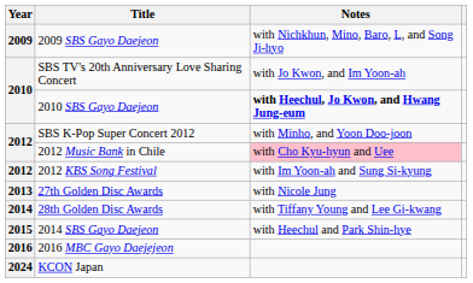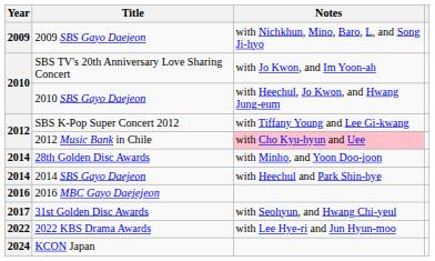 <table class="wikitable sortable plainrowheaders">
 <tr>
 <th scope="col">Year</th>
 <th scope="col">Title</th>
 <th scope="col">Notes</th>
 <th scope="col" class="unsortable"></th>
 </tr>
 <tr>
 <th scope="row">2009</th>
 <td>2009 <em><a href='#'>SBS Gayo Daejeon</a></em></td>
 <td>with  <a href='#'>Nichkhun</a>, <a href='#'>Mino</a>, <a href='#'>Baro</a>, <a href='#'>L</a>, and <a href='#'>Song Ji-hyo</a></td>
 <td style="text-align:center"></td>
 </tr>
 <tr>
 <th scope="row" rowspan=2>2010</th>
 <td>SBS TV's 20th Anniversary Love Sharing Concert</td>
 <td>with <a href='#'>Jo Kwon</a>, and <a href='#'>Im Yoon-ah</a></td>
 <td style="text-align:center"></td>
 </tr>
 <tr>
 <td>2010 <em><a href='#'>SBS Gayo Daejeon</a></em></td>
-<td><strong>with <a href='#'>Heechul</a>, <a href='#'>Jo Kwon</a>, and <a href='#'>Hwang Jung-eum</a></strong></td>
+<td>with <a href='#'>Heechul</a>, <a href='#'>Jo Kwon</a>, and <a href='#'>Hwang Jung-eum</a></td>
 <td style="text-align:center"></td>
 </tr>
 <tr>
 <th scope="row" rowspan=2>2012</th>
 <td>SBS K-Pop Super Concert 2012</td>
-<td>with <a href='#'>Minho</a>, and <a href='#'>Yoon Doo-joon</a></td>
+<td>with  <a href='#'>Tiffany Young</a> and <a href='#'>Lee Gi-kwang</a></td>
 <td style="text-align:center"></td>
 </tr>
 <tr>
 <td>2012 <em><a href='#'>Music Bank</a></em> in Chile</td>
 <td style="background: pink;">with  <a href='#'>Cho Kyu-hyun</a> and <a href='#'>Uee</a></td>
 <td style="text-align:center"></td>
 </tr>
 <tr>
-<th scope="row">2012</th>
-<td>2012 <em><a href='#'>KBS Song Festival</a></em></td>
-<td>with  <a href='#'>Im Yoon-ah</a> and <a href='#'>Sung Si-kyung</a></td>
-<td style="text-align:center"></td>
-</tr>
-<tr>
-<th scope="row">2013</th>
-<td><a href='#'>27th Golden Disc Awards</a></td>
-<td>with <a href='#'>Nicole Jung</a></td>
+<th scope="row">2014</th>
+<td><a href='#'>28th Golden Disc Awards</a></td>
+<td>with <a href='#'>Minho</a>, and <a href='#'>Yoon Doo-joon</a></td>
 <td style="text-align:center"></td>
 </tr>
 <tr>
 <th scope="row">2014</th>
-<td><a href='#'>28th Golden Disc Awards</a></td>
-<td>with  <a href='#'>Tiffany Young</a> and <a href='#'>Lee Gi-kwang</a></td>
-<td style="text-align:center"></td>
-</tr>
-<tr>
-<th scope="row">2015</th>
 <td>2014 <em><a href='#'>SBS Gayo Daejeon</a></em></td>
 <td>with <a href='#'>Heechul</a> and <a href='#'>Park Shin-hye</a></td>
 <td style="text-align:center"></td>
 </tr>
 <tr>
 <th scope="row">2016</th>
 <td>2016 <em><a href='#'>MBC Gayo Daejejeon</a></em></td>
 <td></td>
 <td style="text-align:center"></td>
 </tr>
 <tr>
+<th scope="row">2017</th>
+<td><a href='#'>31st Golden Disc Awards</a></td>
+<td>with  <a href='#'>Seohyun</a>, and <a href='#'>Hwang Chi-yeul</a></td>
+<td style="text-align:center"></td>
+</tr>
+<tr>
+<th scope="row">2022</th>
+<td><a href='#'>2022 KBS Drama Awards</a></td>
+<td>with <a href='#'>Lee Hye-ri</a> and <a href='#'>Jun Hyun-moo</a></td>
+<td style="text-align:center"></td>
+</tr>
+<tr>
 <th scope="row" rowspan=2>2024</th>
 <td><a href='#'>KCON</a> Japan</td>
 <td></td>
 <td style="text-align:center"></td>
 </tr>
 </table>
